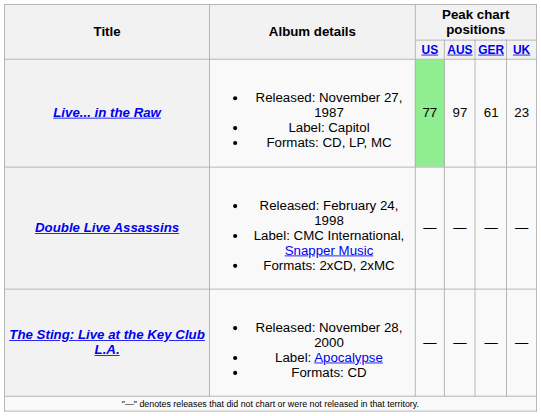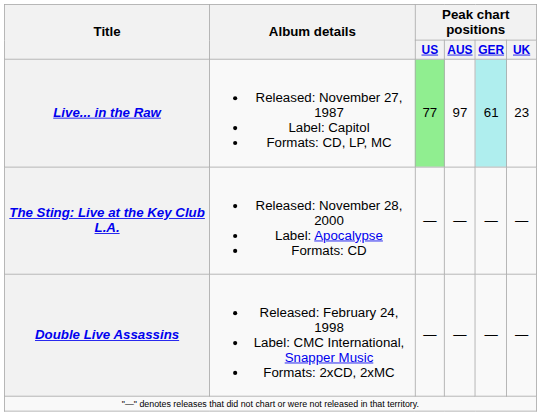 <table class="wikitable plainrowheaders" style="text-align:center;">
 <tr>
 <th rowspan="2" scope="col" style="width:15em;">Title</th>
 <th rowspan="2" scope="col" style="width:15em;">Album details</th>
 <th colspan="4">Peak chart positions</th>
 </tr>
 <tr>
 <th scope="col" style="width:2em;font-size:90%;"><a href='#'>US</a><br></th>
 <th scope="col" style="width:2em;font-size:90%;"><a href='#'>AUS</a><br></th>
 <th scope="col" style="width:2em;font-size:90%;"><a href='#'>GER</a><br></th>
 <th scope="col" style="width:2em;font-size:90%;"><a href='#'>UK</a><br></th>
 </tr>
 <tr>
 <th scope="row"><em><a href='#'>Live... in the Raw</a></em></th>
 <td><br><ul><li>Released: November 27, 1987</li><li>Label: Capitol</li><li>Formats: CD, LP, MC</li></ul></td>
 <td style="background: lightgreen;">77</td>
 <td>97</td>
-<td>61</td>
+<td style="background: paleturquoise;">61</td>
 <td>23</td>
+</tr>
+<tr>
+<th scope="row"><em><a href='#'>The Sting: Live at the Key Club L.A.</a></em></th>
+<td><br><ul><li>Released: November 28, 2000</li><li>Label: <a href='#'>Apocalypse</a></li><li>Formats: CD</li></ul></td>
+<td>—</td>
+<td>—</td>
+<td>—</td>
+<td>—</td>
 </tr>
 <tr>
 <th scope="row"><em><a href='#'>Double Live Assassins</a></em></th>
 <td><br><ul><li>Released: February 24, 1998</li><li>Label: CMC International, <a href='#'>Snapper Music</a></li><li>Formats: 2xCD, 2xMC</li></ul></td>
 <td>—</td>
 <td>—</td>
 <td>—</td>
 <td>—</td>
 </tr>
 <tr>
-<th scope="row"><em><a href='#'>The Sting: Live at the Key Club L.A.</a></em></th>
-<td><br><ul><li>Released: November 28, 2000</li><li>Label: <a href='#'>Apocalypse</a></li><li>Formats: CD</li></ul></td>
-<td>—</td>
-<td>—</td>
-<td>—</td>
-<td>—</td>
-</tr>
-<tr>
 <td colspan="6" style="font-size:8pt">"—" denotes releases that did not chart or were not released in that territory.</td>
 </tr>
 </table>
